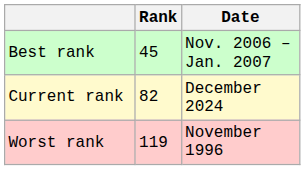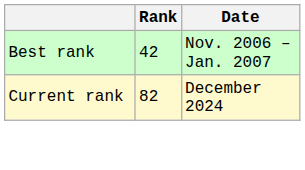 <table class="wikitable">
 <tr>
 <th style="width:100px;"></th>
 <th style="width:10px;">Rank</th>
 <th style="width:90px;">Date</th>
 </tr>
 <tr style="background:#cfc;">
 <td>Best rank</td>
-<td>45</td>
+<td>42</td>
 <td>Nov. 2006 – Jan. 2007</td>
 </tr>
 <tr style="background:#fffacd;">
 <td>Current rank</td>
 <td>82</td>
 <td>December 2024</td>
 </tr>
-<tr style="background:#fcc;">
-<td>Worst rank</td>
-<td>119</td>
-<td>November 1996</td>
-</tr>
 </table>
